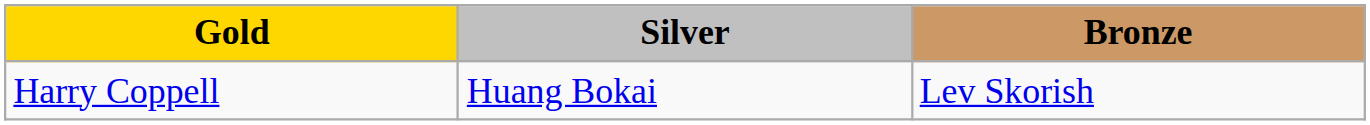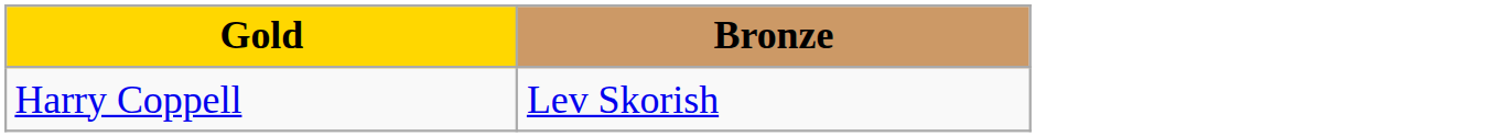 <table class="wikitable" style="text-align:left">
 <tr align="center">
 <td width=200 bgcolor=gold><strong>Gold</strong></td>
-<td width=200 bgcolor=silver><strong>Silver</strong></td>
 <td width=200 bgcolor=CC9966><strong>Bronze</strong></td>
 </tr>
 <tr>
 <td><a href='#'>Harry Coppell</a><br></td>
-<td><a href='#'>Huang Bokai</a><br></td>
 <td><a href='#'>Lev Skorish</a><br></td>
 </tr>
 </table>
